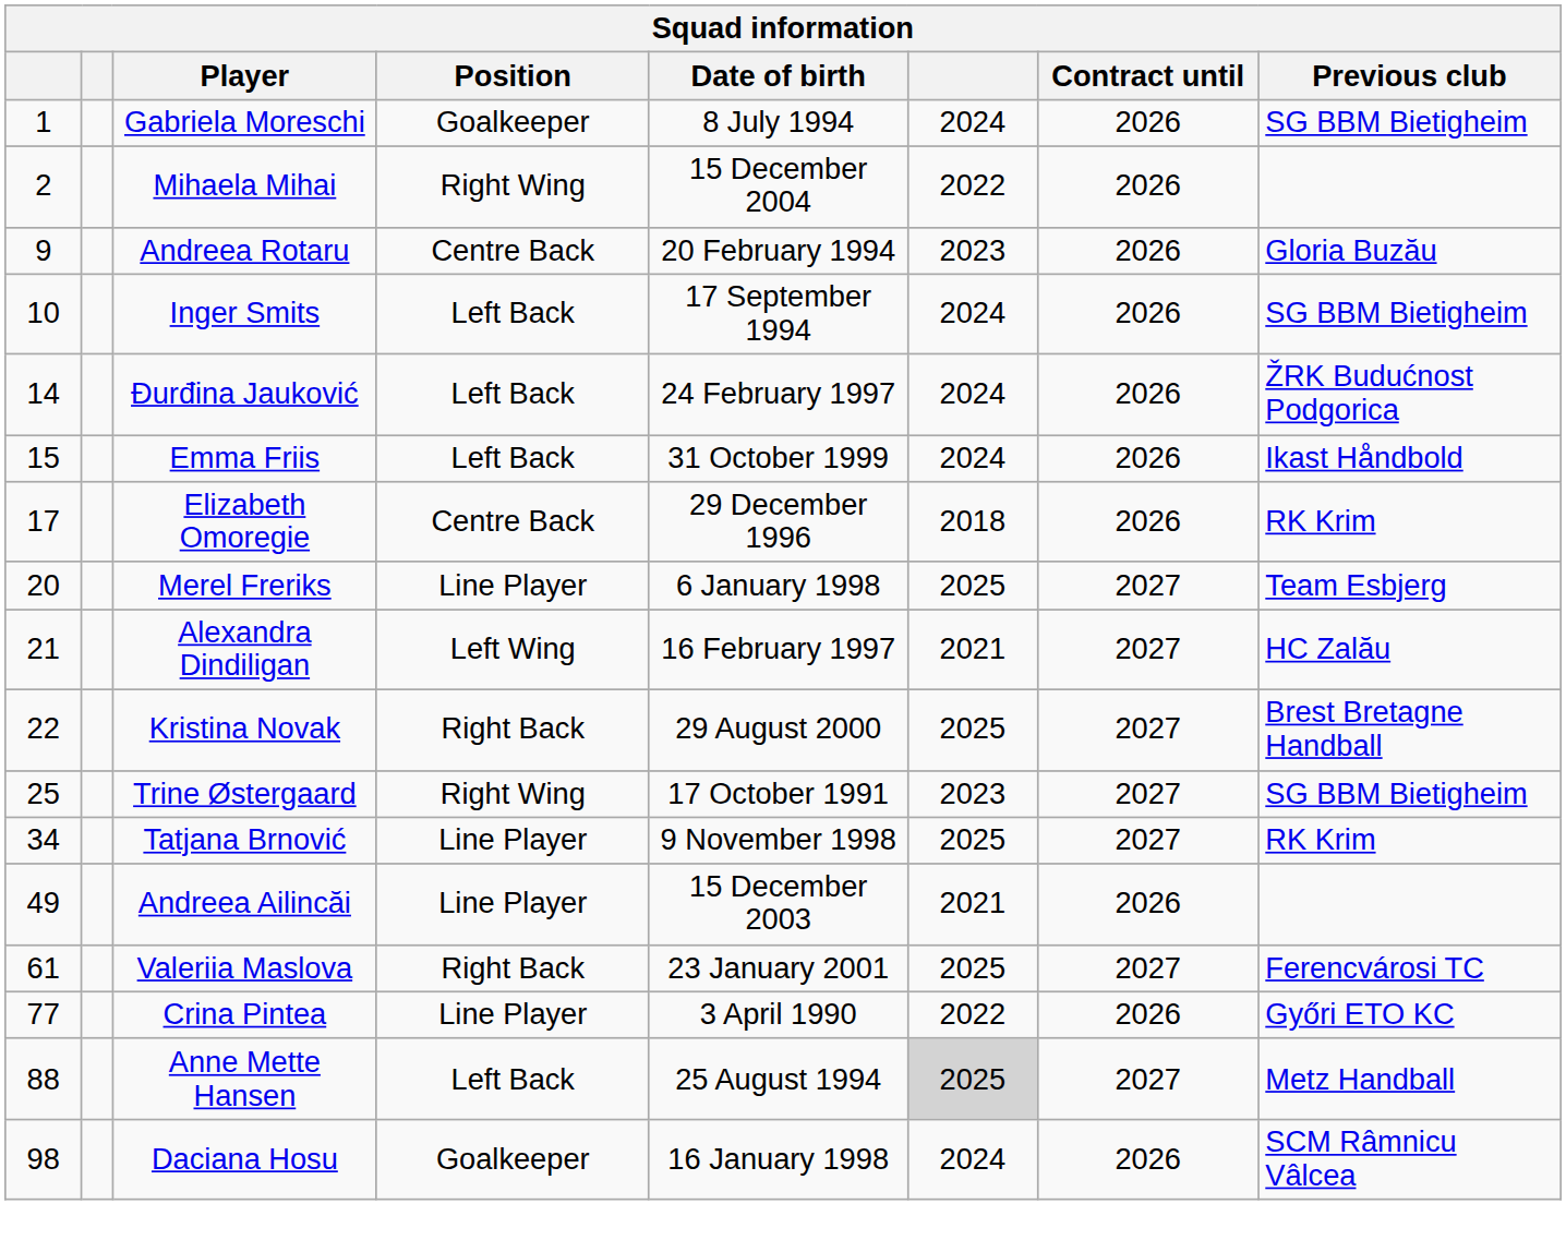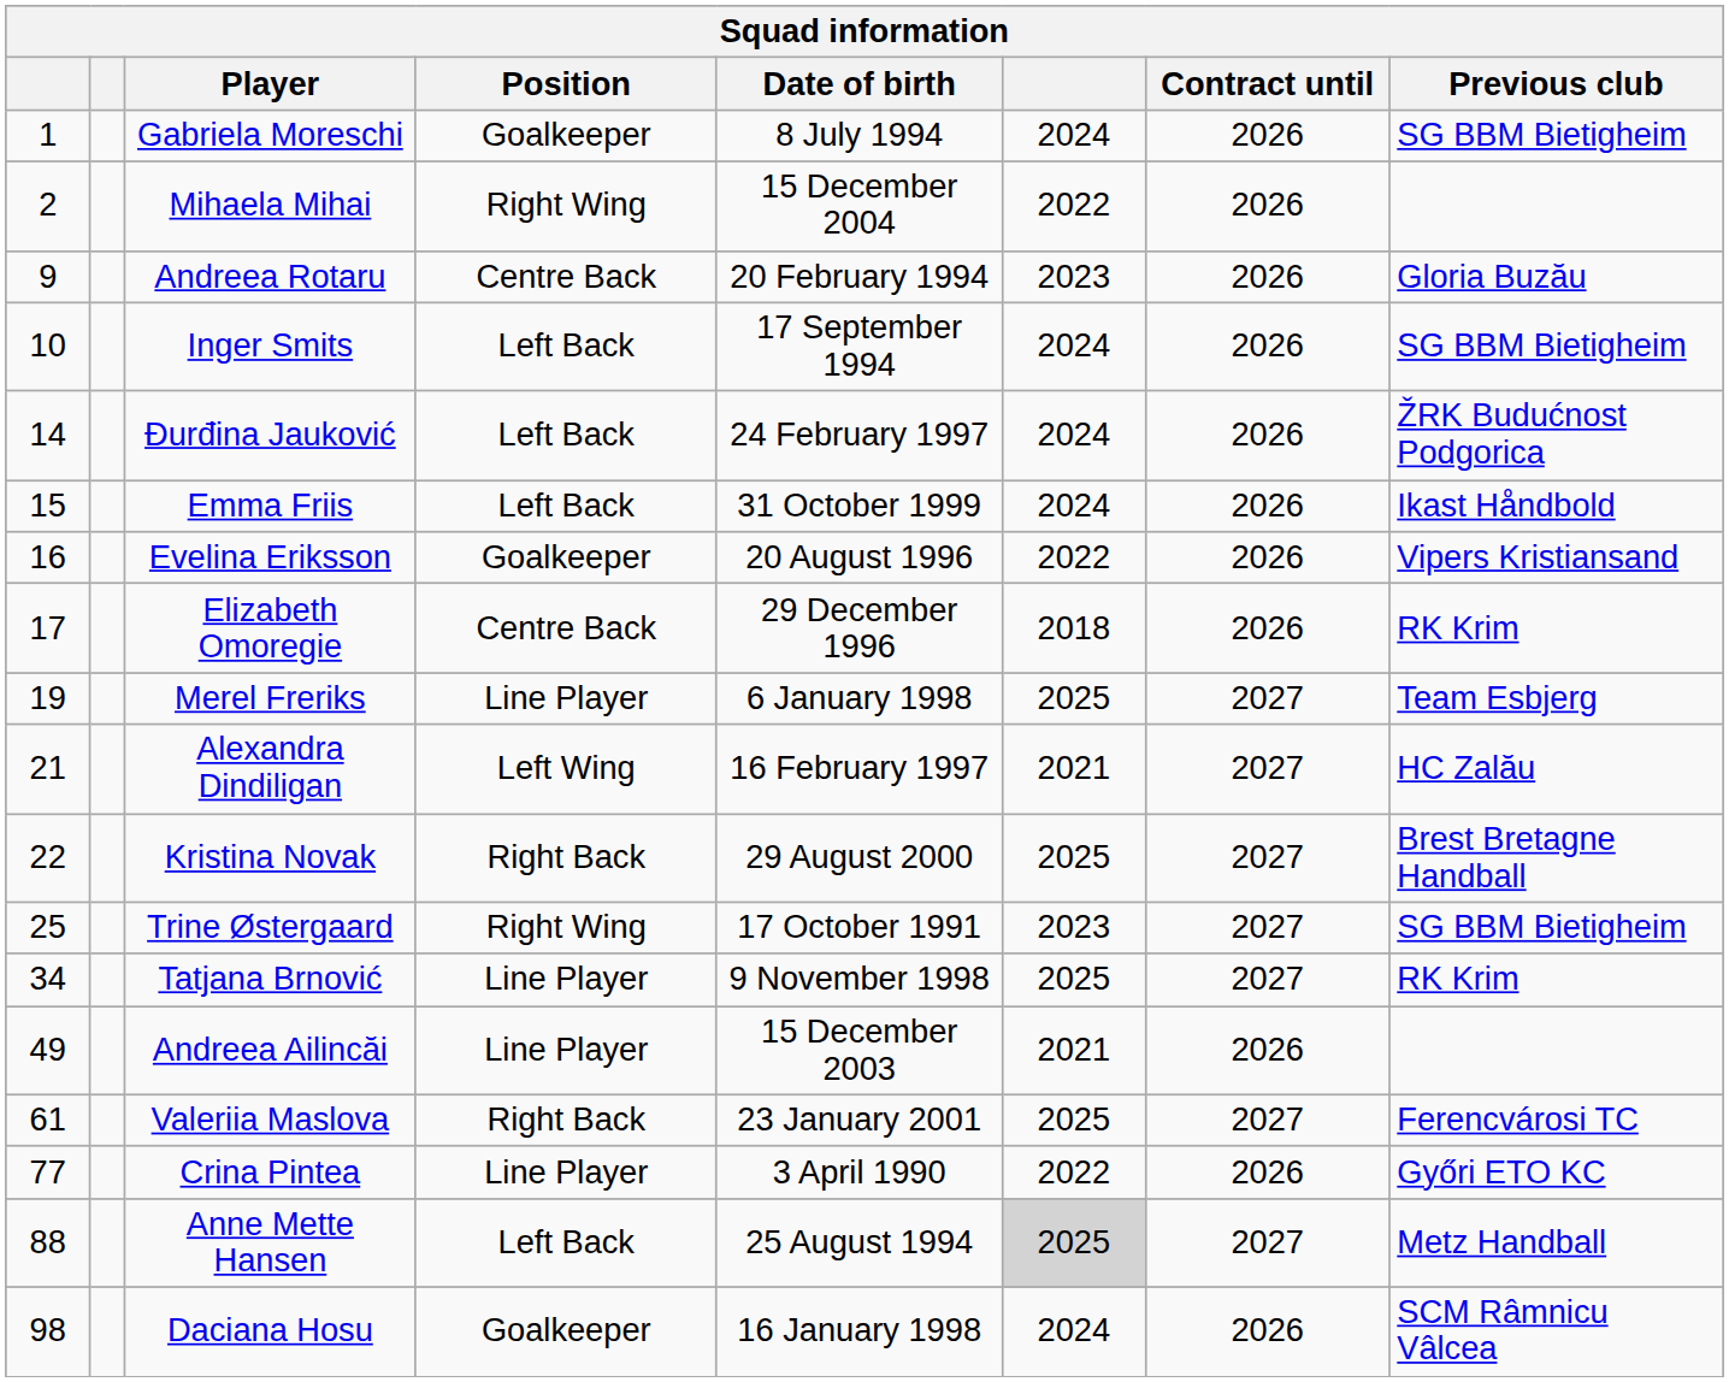 <table class="wikitable mw-collapsible mw-collapsed" style="width:95%; font-size:100%;">
 <tr>
 <th colspan="8">Squad information</th>
 </tr>
 <tr>
 <th width="5"></th>
 <th width="3"></th>
 <th width="20">Player</th>
 <th width="10">Position</th>
 <th width="15">Date of birth</th>
 <th width="5"></th>
 <th width="2">Contract until</th>
 <th width="20">Previous club</th>
 </tr>
 <tr>
 <td style="text-align: center;">1</td>
 <td style="text-align: center;"></td>
 <td style="text-align: center;"><a href='#'>Gabriela Moreschi</a></td>
 <td style="text-align: center;">Goalkeeper</td>
 <td style="text-align: center;">8 July 1994</td>
 <td style="text-align: center;">2024</td>
 <td style="text-align: center;">2026</td>
 <td> <a href='#'>SG BBM Bietigheim</a></td>
 </tr>
 <tr>
 <td style="text-align: center;">2</td>
 <td style="text-align: center;"></td>
 <td style="text-align: center;"><a href='#'>Mihaela Mihai</a></td>
 <td style="text-align: center;">Right Wing</td>
 <td style="text-align: center;">15 December 2004</td>
 <td style="text-align: center;">2022</td>
 <td style="text-align: center;">2026</td>
 <td></td>
 </tr>
 <tr>
 <td style="text-align: center;">9</td>
 <td style="text-align: center;"></td>
 <td style="text-align: center;"><a href='#'>Andreea Rotaru</a></td>
 <td style="text-align: center;">Centre Back</td>
 <td style="text-align: center;">20 February 1994</td>
 <td style="text-align: center;">2023</td>
 <td style="text-align: center;">2026</td>
 <td> <a href='#'>Gloria Buzău</a></td>
 </tr>
 <tr>
 <td style="text-align: center;">10</td>
 <td style="text-align: center;"></td>
 <td style="text-align: center;"><a href='#'>Inger Smits</a></td>
 <td style="text-align: center;">Left Back</td>
 <td style="text-align: center;">17 September 1994</td>
 <td style="text-align: center;">2024</td>
 <td style="text-align: center;">2026</td>
 <td> <a href='#'>SG BBM Bietigheim</a></td>
 </tr>
 <tr>
 <td style="text-align: center;">14</td>
 <td style="text-align: center;"></td>
 <td style="text-align: center;"><a href='#'>Đurđina Jauković</a></td>
 <td style="text-align: center;">Left Back</td>
 <td style="text-align: center;">24 February 1997</td>
 <td style="text-align: center;">2024</td>
 <td style="text-align: center;">2026</td>
 <td> <a href='#'>ŽRK Budućnost Podgorica</a></td>
 </tr>
 <tr>
 <td style="text-align: center;">15</td>
 <td style="text-align: center;"></td>
 <td style="text-align: center;"><a href='#'>Emma Friis</a></td>
 <td style="text-align: center;">Left Back</td>
 <td style="text-align: center;">31 October 1999</td>
 <td style="text-align: center;">2024</td>
 <td style="text-align: center;">2026</td>
 <td> <a href='#'>Ikast Håndbold</a></td>
 </tr>
 <tr>
+<td style="text-align: center;">16</td>
+<td style="text-align: center;"></td>
+<td style="text-align: center;"><a href='#'>Evelina Eriksson</a></td>
+<td style="text-align: center;">Goalkeeper</td>
+<td style="text-align: center;">20 August 1996</td>
+<td style="text-align: center;">2022</td>
+<td style="text-align: center;">2026</td>
+<td> <a href='#'>Vipers Kristiansand</a></td>
+</tr>
+<tr>
 <td style="text-align: center;">17</td>
 <td style="text-align: center;"></td>
 <td style="text-align: center;"><a href='#'>Elizabeth Omoregie</a></td>
 <td style="text-align: center;">Centre Back</td>
 <td style="text-align: center;">29 December 1996</td>
 <td style="text-align: center;">2018</td>
 <td style="text-align: center;">2026</td>
 <td> <a href='#'>RK Krim</a></td>
 </tr>
 <tr>
-<td style="text-align: center;">20</td>
+<td style="text-align: center;">19</td>
 <td style="text-align: center;"></td>
 <td style="text-align: center;"><a href='#'>Merel Freriks</a></td>
 <td style="text-align: center;">Line Player</td>
 <td style="text-align: center;">6 January 1998</td>
 <td style="text-align: center;">2025</td>
 <td style="text-align: center;">2027</td>
 <td> <a href='#'>Team Esbjerg</a></td>
 </tr>
 <tr>
 <td style="text-align: center;">21</td>
 <td style="text-align: center;"></td>
 <td style="text-align: center;"><a href='#'>Alexandra Dindiligan</a></td>
 <td style="text-align: center;">Left Wing</td>
 <td style="text-align: center;">16 February 1997</td>
 <td style="text-align: center;">2021</td>
 <td style="text-align: center;">2027</td>
 <td> <a href='#'>HC Zalău</a></td>
 </tr>
 <tr>
 <td style="text-align: center;">22</td>
 <td style="text-align: center;"></td>
 <td style="text-align: center;"><a href='#'>Kristina Novak</a></td>
 <td style="text-align: center;">Right Back</td>
 <td style="text-align: center;">29 August 2000</td>
 <td style="text-align: center;">2025</td>
 <td style="text-align: center;">2027</td>
 <td> <a href='#'>Brest Bretagne Handball</a></td>
 </tr>
 <tr>
 <td style="text-align: center;">25</td>
 <td style="text-align: center;"></td>
 <td style="text-align: center;"><a href='#'>Trine Østergaard</a></td>
 <td style="text-align: center;">Right Wing</td>
 <td style="text-align: center;">17 October 1991</td>
 <td style="text-align: center;">2023</td>
 <td style="text-align: center;">2027</td>
 <td> <a href='#'>SG BBM Bietigheim</a></td>
 </tr>
 <tr>
 <td style="text-align: center;">34</td>
 <td style="text-align: center;"></td>
 <td style="text-align: center;"><a href='#'>Tatjana Brnović</a></td>
 <td style="text-align: center;">Line Player</td>
 <td style="text-align: center;">9 November 1998</td>
 <td style="text-align: center;">2025</td>
 <td style="text-align: center;">2027</td>
 <td> <a href='#'>RK Krim</a></td>
 </tr>
 <tr>
 <td style="text-align: center;">49</td>
 <td style="text-align: center;"></td>
 <td style="text-align: center;"><a href='#'>Andreea Ailincăi</a></td>
 <td style="text-align: center;">Line Player</td>
 <td style="text-align: center;">15 December 2003</td>
 <td style="text-align: center;">2021</td>
 <td style="text-align: center;">2026</td>
 <td></td>
 </tr>
 <tr>
 <td style="text-align: center;">61</td>
 <td style="text-align: center;"></td>
 <td style="text-align: center;"><a href='#'>Valeriia Maslova</a></td>
 <td style="text-align: center;">Right Back</td>
 <td style="text-align: center;">23 January 2001</td>
 <td style="text-align: center;">2025</td>
 <td style="text-align: center;">2027</td>
 <td> <a href='#'>Ferencvárosi TC</a></td>
 </tr>
 <tr>
 <td style="text-align: center;">77</td>
 <td style="text-align: center;"></td>
 <td style="text-align: center;"><a href='#'>Crina Pintea</a></td>
 <td style="text-align: center;">Line Player</td>
 <td style="text-align: center;">3 April 1990</td>
 <td style="text-align: center;">2022</td>
 <td style="text-align: center;">2026</td>
 <td> <a href='#'>Győri ETO KC</a></td>
 </tr>
 <tr>
 <td style="text-align: center;">88</td>
 <td style="text-align: center;"></td>
 <td style="text-align: center;"><a href='#'>Anne Mette Hansen</a></td>
 <td style="text-align: center;">Left Back</td>
 <td style="text-align: center;">25 August 1994</td>
 <td style="background: lightgrey; text-align: center;">2025</td>
 <td style="text-align: center;">2027</td>
 <td> <a href='#'>Metz Handball</a></td>
 </tr>
 <tr>
 <td style="text-align: center;">98</td>
 <td style="text-align: center;"></td>
 <td style="text-align: center;"><a href='#'>Daciana Hosu</a></td>
 <td style="text-align: center;">Goalkeeper</td>
 <td style="text-align: center;">16 January 1998</td>
 <td style="text-align: center;">2024</td>
 <td style="text-align: center;">2026</td>
 <td> <a href='#'>SCM Râmnicu Vâlcea</a></td>
 </tr>
 </table>
